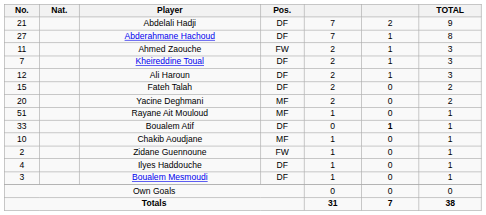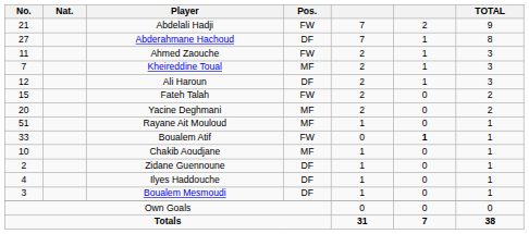 <table class="wikitable sortable alternance" style="font-size:85%; text-align:center; line-height:14px; width:60%;">
 <tr>
 <th width=10>No.</th>
 <th width=10>Nat.</th>
 <th width=140>Player</th>
 <th width=10>Pos.</th>
 <th width=40></th>
 <th width=40></th>
 <th width=10>TOTAL</th>
 </tr>
 <tr>
 <td>21</td>
 <td></td>
 <td>Abdelali Hadji</td>
-<td>DF</td>
+<td>FW</td>
 <td>7</td>
 <td>2</td>
 <td>9</td>
 </tr>
 <tr>
 <td>27</td>
 <td></td>
 <td><a href='#'>Abderahmane Hachoud</a></td>
 <td>DF</td>
 <td>7</td>
 <td>1</td>
 <td>8</td>
 </tr>
 <tr>
 <td>11</td>
 <td></td>
 <td>Ahmed Zaouche</td>
 <td>FW</td>
 <td>2</td>
 <td>1</td>
 <td>3</td>
 </tr>
 <tr>
 <td>7</td>
 <td></td>
 <td><a href='#'>Kheireddine Toual</a></td>
-<td>DF</td>
+<td>MF</td>
 <td>2</td>
 <td>1</td>
 <td>3</td>
 </tr>
 <tr>
 <td>12</td>
 <td></td>
 <td>Ali Haroun</td>
 <td>DF</td>
 <td>2</td>
 <td>1</td>
 <td>3</td>
 </tr>
 <tr>
 <td>15</td>
 <td></td>
 <td>Fateh Talah</td>
-<td>DF</td>
+<td>FW</td>
 <td>2</td>
 <td>0</td>
 <td>2</td>
 </tr>
 <tr>
 <td>20</td>
 <td></td>
 <td>Yacine Deghmani</td>
 <td>MF</td>
 <td>2</td>
 <td>0</td>
 <td>2</td>
 </tr>
 <tr>
 <td>51</td>
 <td></td>
 <td>Rayane Ait Mouloud</td>
 <td>MF</td>
 <td>1</td>
 <td>0</td>
 <td>1</td>
 </tr>
 <tr>
 <td>33</td>
 <td></td>
 <td>Boualem Atif</td>
-<td>DF</td>
+<td>FW</td>
 <td>0</td>
 <td><strong>1</strong></td>
 <td>1</td>
 </tr>
 <tr>
 <td>10</td>
 <td></td>
 <td>Chakib Aoudjane</td>
 <td>MF</td>
 <td>1</td>
 <td>0</td>
 <td>1</td>
 </tr>
 <tr>
 <td>2</td>
 <td></td>
 <td>Zidane Guennoune</td>
-<td>FW</td>
+<td>DF</td>
 <td>1</td>
 <td>0</td>
 <td>1</td>
 </tr>
 <tr>
 <td>4</td>
 <td></td>
 <td>Ilyes Haddouche</td>
 <td>DF</td>
 <td>1</td>
 <td>0</td>
 <td>1</td>
 </tr>
 <tr>
 <td>3</td>
 <td></td>
 <td><a href='#'>Boualem Mesmoudi</a></td>
 <td>DF</td>
 <td>1</td>
 <td>0</td>
 <td>1</td>
 </tr>
 <tr>
 </tr>
 <tr class="sortbottom">
 <td colspan="4">Own Goals</td>
 <td>0</td>
 <td>0</td>
 <td>0</td>
 </tr>
 <tr class="sortbottom">
 <td colspan="4"><strong>Totals</strong></td>
 <td><strong>31</strong></td>
 <td><strong>7</strong></td>
 <td><strong>38</strong></td>
 </tr>
 </table>
